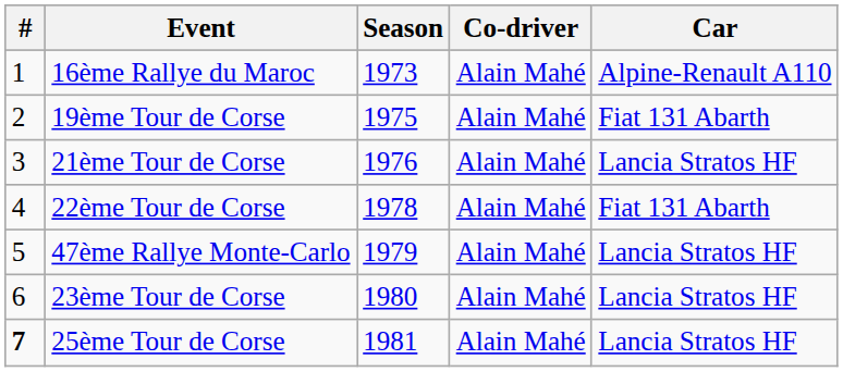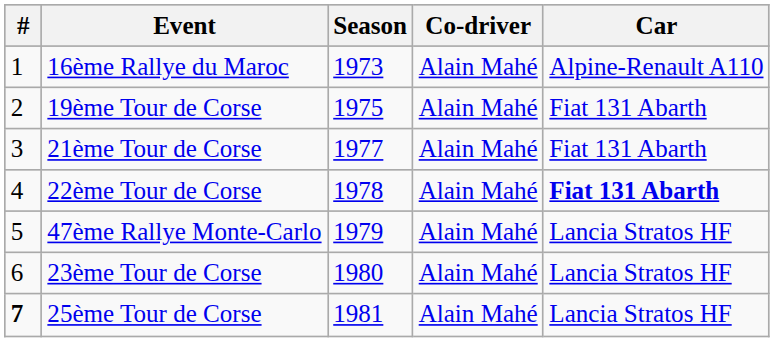 <table class="wikitable" style="font-size: 95%;">
 <tr>
 <th> # </th>
 <th>Event</th>
 <th>Season</th>
 <th>Co-driver</th>
 <th>Car</th>
 </tr>
 <tr>
 <td>1</td>
 <td> <a href='#'>16ème Rallye du Maroc</a></td>
 <td><a href='#'>1973</a></td>
 <td><a href='#'>Alain Mahé</a></td>
 <td><a href='#'>Alpine-Renault A110</a></td>
 </tr>
 <tr>
 <td>2</td>
 <td> <a href='#'>19ème Tour de Corse</a></td>
 <td><a href='#'>1975</a></td>
 <td><a href='#'>Alain Mahé</a></td>
 <td><a href='#'>Fiat 131 Abarth</a></td>
 </tr>
 <tr>
 <td>3</td>
 <td> <a href='#'>21ème Tour de Corse</a></td>
-<td><a href='#'>1976</a></td>
+<td><a href='#'>1977</a></td>
 <td><a href='#'>Alain Mahé</a></td>
-<td><a href='#'>Lancia Stratos HF</a></td>
+<td><a href='#'>Fiat 131 Abarth</a></td>
 </tr>
 <tr>
 <td>4</td>
 <td> <a href='#'>22ème Tour de Corse</a></td>
 <td><a href='#'>1978</a></td>
 <td><a href='#'>Alain Mahé</a></td>
-<td><a href='#'>Fiat 131 Abarth</a></td>
+<td><strong><a href='#'>Fiat 131 Abarth</a></strong></td>
 </tr>
 <tr>
 <td>5</td>
 <td> <a href='#'>47ème Rallye Monte-Carlo</a></td>
 <td><a href='#'>1979</a></td>
 <td><a href='#'>Alain Mahé</a></td>
 <td><a href='#'>Lancia Stratos HF</a></td>
 </tr>
 <tr>
 <td>6</td>
 <td> <a href='#'>23ème Tour de Corse</a></td>
 <td><a href='#'>1980</a></td>
 <td><a href='#'>Alain Mahé</a></td>
 <td><a href='#'>Lancia Stratos HF</a></td>
 </tr>
 <tr>
 <td><strong>7</strong></td>
 <td> <a href='#'>25ème Tour de Corse</a></td>
 <td><a href='#'>1981</a></td>
 <td><a href='#'>Alain Mahé</a></td>
 <td><a href='#'>Lancia Stratos HF</a></td>
 </tr>
 </table>
